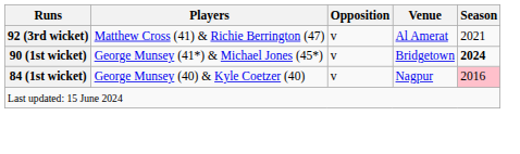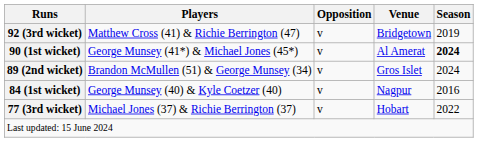 <table class="wikitable"style="font-size: 90%">
 <tr>
 <th scope="col"><strong>Runs</strong></th>
 <th scope="col"><strong>Players</strong></th>
 <th scope="col"><strong>Opposition</strong></th>
 <th scope="col"><strong>Venue</strong></th>
 <th scope="col"><strong>Season</strong></th>
 </tr>
 <tr>
 <th>92 (3rd wicket)</th>
 <td><a href='#'>Matthew Cross</a> (41) & <a href='#'>Richie Berrington</a> (47)</td>
 <td>v </td>
-<td><a href='#'>Al Amerat</a></td>
-<td>2021</td>
+<td><a href='#'>Bridgetown</a></td>
+<td>2019</td>
 </tr>
 <tr>
 <th>90 (1st wicket)</th>
 <td><a href='#'>George Munsey</a> (41*) & <a href='#'>Michael Jones</a> (45*)</td>
 <td>v </td>
-<td><a href='#'>Bridgetown</a></td>
+<td><a href='#'>Al Amerat</a></td>
 <td><strong>2024</strong></td>
+</tr>
+<tr>
+<th>89 (2nd wicket)</th>
+<td><a href='#'>Brandon McMullen</a> (51) & <a href='#'>George Munsey</a> (34)</td>
+<td>v </td>
+<td><a href='#'>Gros Islet</a></td>
+<td>2024</td>
 </tr>
 <tr>
 <th>84 (1st wicket)</th>
 <td><a href='#'>George Munsey</a> (40) & <a href='#'>Kyle Coetzer</a> (40)</td>
 <td>v </td>
 <td><a href='#'>Nagpur</a></td>
-<td style="background: pink;">2016</td>
+<td>2016</td>
+</tr>
+<tr>
+<th>77 (3rd wicket)</th>
+<td><a href='#'>Michael Jones</a> (37) & <a href='#'>Richie Berrington</a> (37)</td>
+<td>v </td>
+<td><a href='#'>Hobart</a></td>
+<td>2022</td>
 </tr>
 <tr>
 <td colspan="5"><small>Last updated: 15 June 2024</small></td>
 </tr>
 </table>
